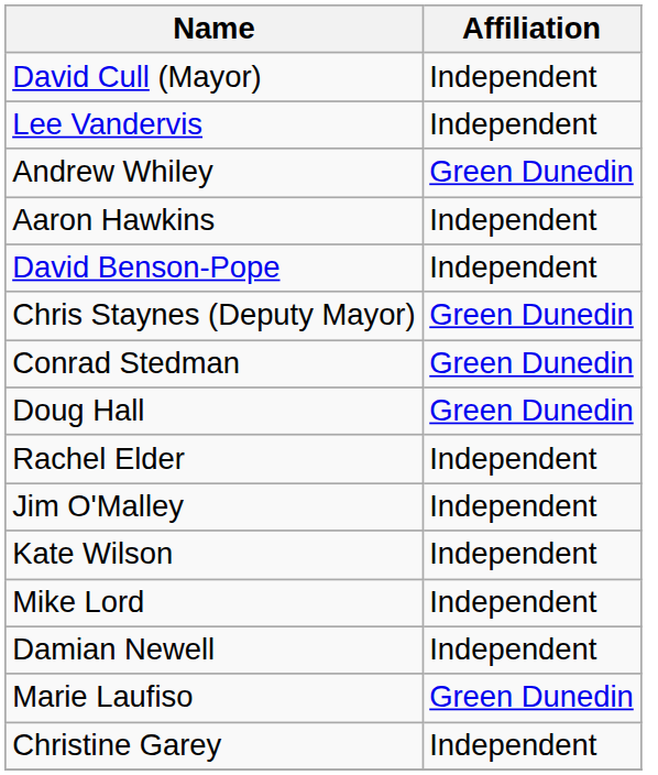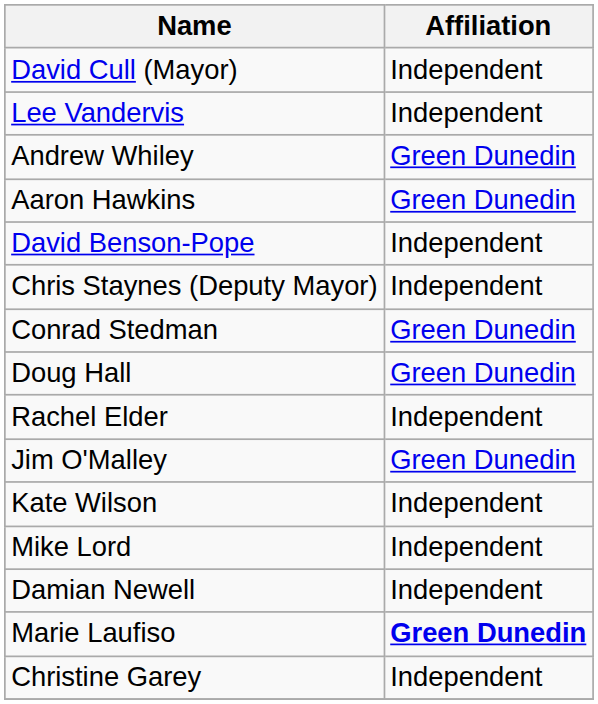 <table class="wikitable">
 <tr>
 <th>Name</th>
 <th>Affiliation</th>
 </tr>
 <tr>
 <td><a href='#'>David Cull</a> (Mayor)</td>
 <td>Independent</td>
 </tr>
 <tr>
 <td><a href='#'>Lee Vandervis</a></td>
 <td>Independent</td>
 </tr>
 <tr>
 <td>Andrew Whiley</td>
 <td><a href='#'>Green Dunedin</a></td>
 </tr>
 <tr>
 <td>Aaron Hawkins</td>
-<td>Independent</td>
+<td><a href='#'>Green Dunedin</a></td>
 </tr>
 <tr>
 <td><a href='#'>David Benson-Pope</a></td>
 <td>Independent</td>
 </tr>
 <tr>
 <td>Chris Staynes (Deputy Mayor)</td>
-<td><a href='#'>Green Dunedin</a></td>
+<td>Independent</td>
 </tr>
 <tr>
 <td>Conrad Stedman</td>
 <td><a href='#'>Green Dunedin</a></td>
 </tr>
 <tr>
 <td>Doug Hall</td>
 <td><a href='#'>Green Dunedin</a></td>
 </tr>
 <tr>
 <td>Rachel Elder</td>
 <td>Independent</td>
 </tr>
 <tr>
 <td>Jim O'Malley</td>
-<td>Independent</td>
+<td><a href='#'>Green Dunedin</a></td>
 </tr>
 <tr>
 <td>Kate Wilson</td>
 <td>Independent</td>
 </tr>
 <tr>
 <td>Mike Lord</td>
 <td>Independent</td>
 </tr>
 <tr>
 <td>Damian Newell</td>
 <td>Independent</td>
 </tr>
 <tr>
 <td>Marie Laufiso</td>
-<td><a href='#'>Green Dunedin</a></td>
+<td><strong><a href='#'>Green Dunedin</a></strong></td>
 </tr>
 <tr>
 <td>Christine Garey</td>
 <td>Independent</td>
 </tr>
 <tr>
 </tr>
 </table>
